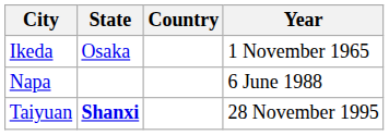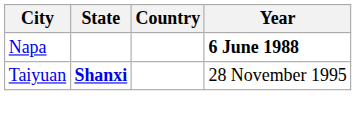 <table class="wikitable" style="background:white;">
 <tr>
 <th>City</th>
 <th>State</th>
 <th>Country</th>
 <th>Year</th>
 </tr>
 <tr>
-<td><a href='#'>Ikeda</a></td>
-<td> <a href='#'>Osaka</a></td>
-<td></td>
-<td>1 November 1965</td>
-</tr>
-<tr>
 <td><a href='#'>Napa</a></td>
 <td></td>
 <td></td>
-<td>6 June 1988</td>
+<td><strong>6 June 1988</strong></td>
 </tr>
 <tr>
 <td><a href='#'>Taiyuan</a></td>
 <td><strong> <a href='#'>Shanxi</a></strong></td>
 <td></td>
 <td>28 November 1995</td>
 </tr>
 </table>
